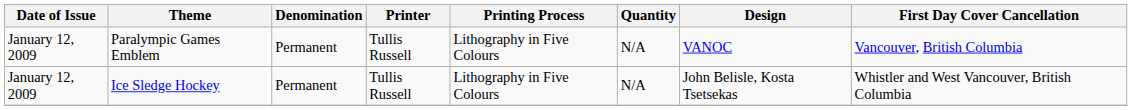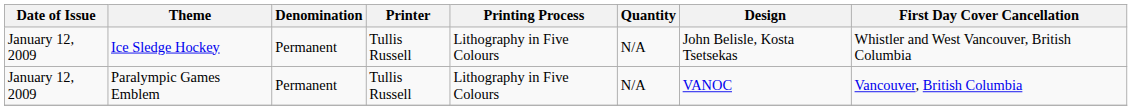 <table class="wikitable sortable">
 <tr>
 <th>Date of Issue</th>
 <th>Theme</th>
 <th>Denomination</th>
 <th>Printer</th>
 <th>Printing Process</th>
 <th>Quantity</th>
 <th>Design</th>
 <th>First Day Cover Cancellation</th>
 </tr>
 <tr>
 <td>January 12, 2009</td>
+<td><a href='#'>Ice Sledge Hockey</a></td>
+<td>Permanent</td>
+<td>Tullis Russell</td>
+<td>Lithography in Five Colours</td>
+<td>N/A</td>
+<td>John Belisle, Kosta Tsetsekas</td>
+<td>Whistler and West Vancouver, British Columbia</td>
+</tr>
+<tr>
+<td>January 12, 2009</td>
 <td>Paralympic Games Emblem</td>
 <td>Permanent</td>
 <td>Tullis Russell</td>
 <td>Lithography in Five Colours</td>
 <td>N/A</td>
 <td><a href='#'>VANOC</a></td>
 <td><a href='#'>Vancouver</a>, <a href='#'>British Columbia</a></td>
 </tr>
 <tr>
-<td>January 12, 2009</td>
-<td><a href='#'>Ice Sledge Hockey</a></td>
-<td>Permanent</td>
-<td>Tullis Russell</td>
-<td>Lithography in Five Colours</td>
-<td>N/A</td>
-<td>John Belisle, Kosta Tsetsekas</td>
-<td>Whistler and West Vancouver, British Columbia</td>
-</tr>
-<tr>
 </tr>
 </table>
